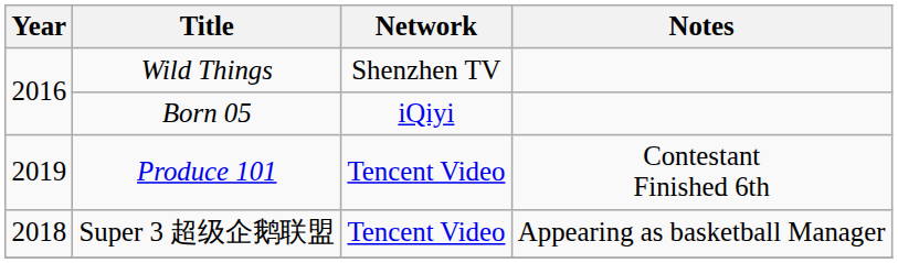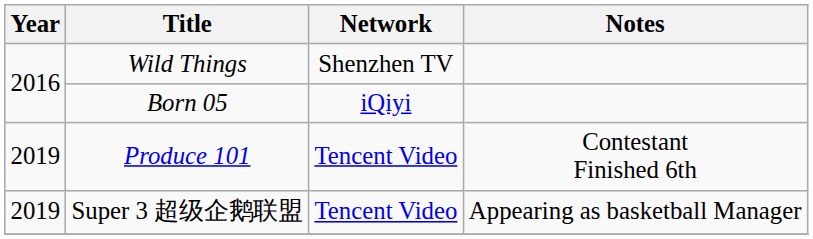 <table class="wikitable" style="text-align:center;">
 <tr>
 <th>Year</th>
 <th>Title</th>
 <th>Network</th>
 <th>Notes</th>
 </tr>
 <tr>
 <td rowspan="2">2016</td>
 <td><em>Wild Things</em></td>
 <td>Shenzhen TV</td>
 <td></td>
 </tr>
 <tr>
 <td><em>Born 05</em></td>
 <td><a href='#'>iQiyi</a></td>
 <td></td>
 </tr>
 <tr>
 <td>2019</td>
 <td><em><a href='#'>Produce 101</a></em></td>
 <td><a href='#'>Tencent Video</a></td>
 <td>Contestant <br> Finished 6th</td>
 </tr>
 <tr>
-<td>2018</td>
+<td>2019</td>
 <td>Super 3 超级企鹅联盟</td>
 <td><a href='#'>Tencent Video</a></td>
 <td>Appearing as basketball Manager</td>
 </tr>
 <tr>
 </tr>
 </table>
